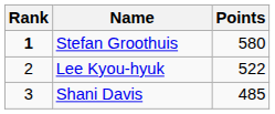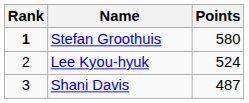 <table class="wikitable" border="1">
 <tr>
 <th width=30>Rank</th>
 <th width=150>Name</th>
 <th width=25>Points</th>
 </tr>
 <tr>
 <td align=center><strong>1</strong></td>
 <td> <a href='#'>Stefan Groothuis</a></td>
 <td align=right>580</td>
 </tr>
 <tr>
 <td align=center>2</td>
 <td> <a href='#'>Lee Kyou-hyuk</a></td>
-<td align=right>522</td>
+<td align=right>524</td>
 </tr>
 <tr>
 <td align=center>3</td>
 <td> <a href='#'>Shani Davis</a></td>
-<td align=right>485</td>
+<td align=right>487</td>
 </tr>
 </table>
